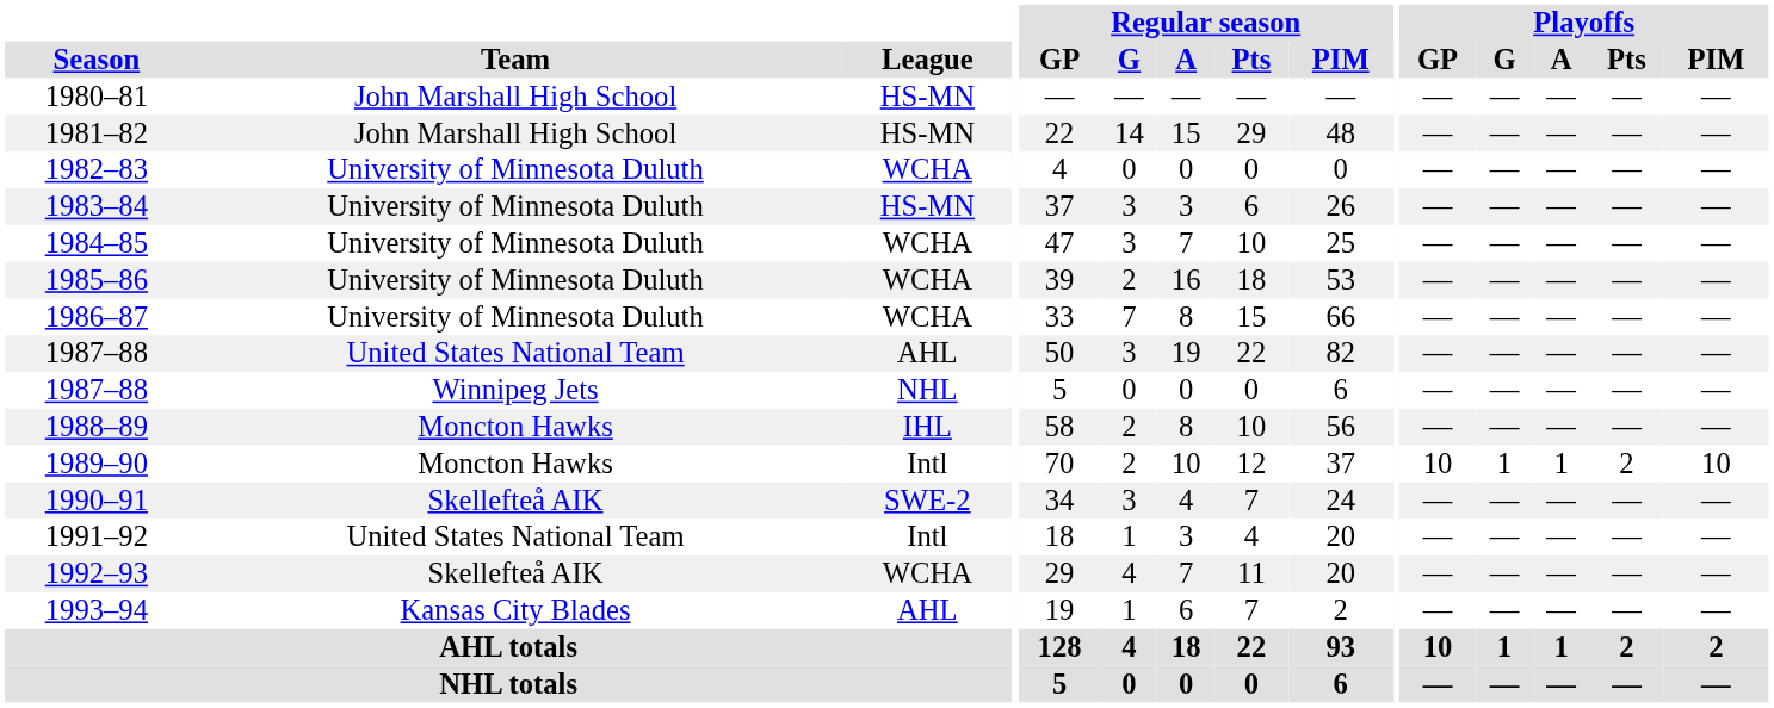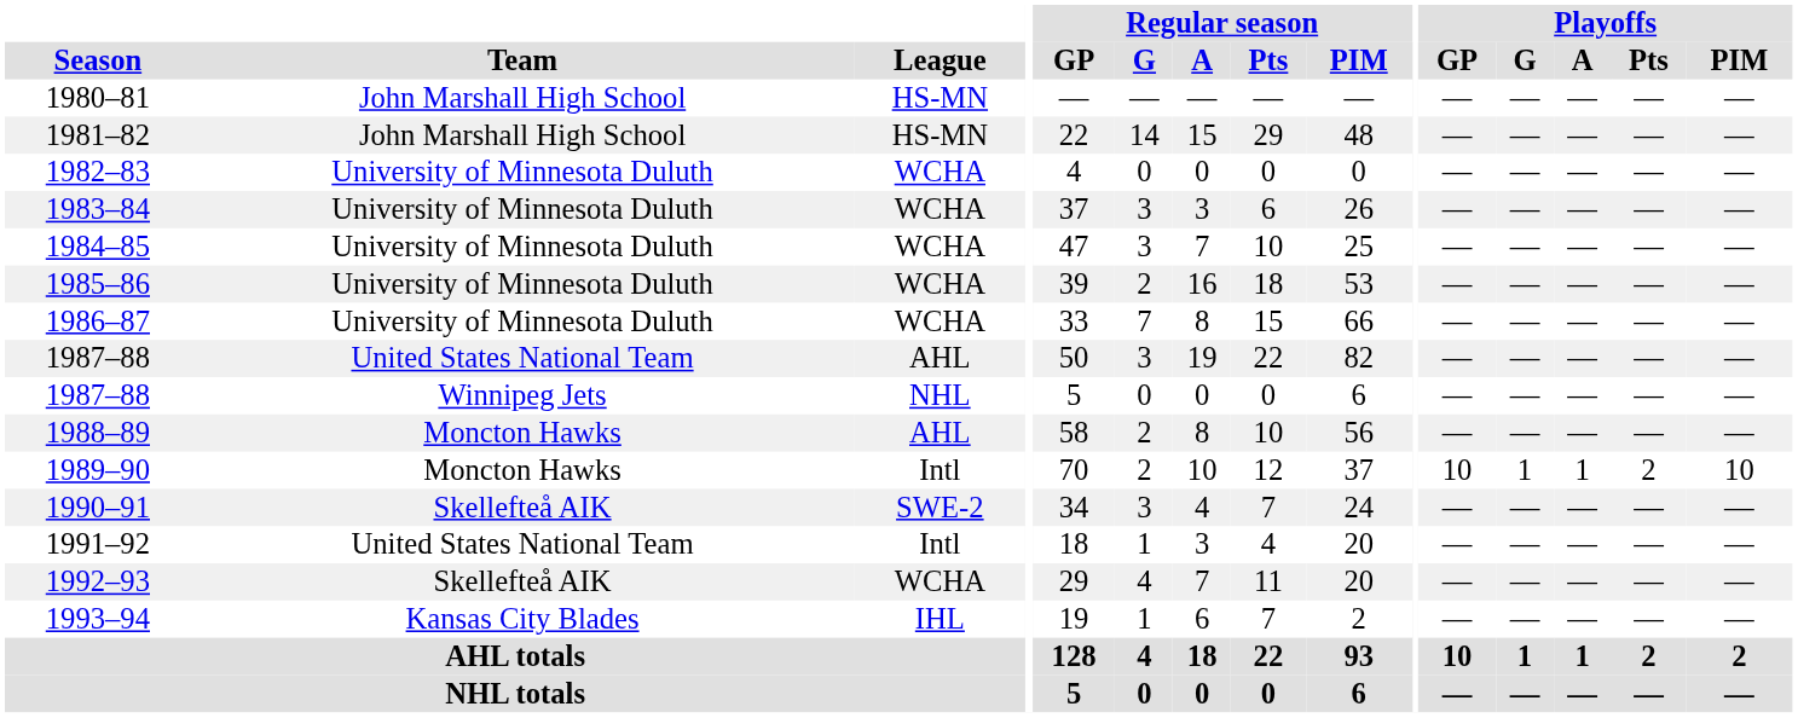 <table border="0" cellpadding="1" cellspacing="0" style="text-align:center; width:60em">
 <tr bgcolor="#e0e0e0">
 <th colspan="3" bgcolor="#ffffff"></th>
 <th rowspan="100" bgcolor="#ffffff"></th>
 <th colspan="5"><a href='#'>Regular season</a></th>
 <th rowspan="100" bgcolor="#ffffff"></th>
 <th colspan="5"><a href='#'>Playoffs</a></th>
 </tr>
 <tr bgcolor="#e0e0e0">
 <th><a href='#'>Season</a></th>
 <th>Team</th>
 <th>League</th>
 <th>GP</th>
 <th><a href='#'>G</a></th>
 <th><a href='#'>A</a></th>
 <th><a href='#'>Pts</a></th>
 <th><a href='#'>PIM</a></th>
 <th>GP</th>
 <th>G</th>
 <th>A</th>
 <th>Pts</th>
 <th>PIM</th>
 </tr>
 <tr>
 <td>1980–81</td>
 <td><a href='#'>John Marshall High School</a></td>
 <td><a href='#'>HS-MN</a></td>
 <td>—</td>
 <td>—</td>
 <td>—</td>
 <td>—</td>
 <td>—</td>
 <td>—</td>
 <td>—</td>
 <td>—</td>
 <td>—</td>
 <td>—</td>
 </tr>
 <tr bgcolor="#f0f0f0">
 <td>1981–82</td>
 <td>John Marshall High School</td>
 <td>HS-MN</td>
 <td>22</td>
 <td>14</td>
 <td>15</td>
 <td>29</td>
 <td>48</td>
 <td>—</td>
 <td>—</td>
 <td>—</td>
 <td>—</td>
 <td>—</td>
 </tr>
 <tr>
 <td><a href='#'>1982–83</a></td>
 <td><a href='#'>University of Minnesota Duluth</a></td>
 <td><a href='#'>WCHA</a></td>
 <td>4</td>
 <td>0</td>
 <td>0</td>
 <td>0</td>
 <td>0</td>
 <td>—</td>
 <td>—</td>
 <td>—</td>
 <td>—</td>
 <td>—</td>
 </tr>
 <tr bgcolor="#f0f0f0">
 <td><a href='#'>1983–84</a></td>
 <td>University of Minnesota Duluth</td>
-<td><a href='#'>HS-MN</a></td>
+<td>WCHA</td>
 <td>37</td>
 <td>3</td>
 <td>3</td>
 <td>6</td>
 <td>26</td>
 <td>—</td>
 <td>—</td>
 <td>—</td>
 <td>—</td>
 <td>—</td>
 </tr>
 <tr>
 <td><a href='#'>1984–85</a></td>
 <td>University of Minnesota Duluth</td>
 <td>WCHA</td>
 <td>47</td>
 <td>3</td>
 <td>7</td>
 <td>10</td>
 <td>25</td>
 <td>—</td>
 <td>—</td>
 <td>—</td>
 <td>—</td>
 <td>—</td>
 </tr>
 <tr bgcolor="#f0f0f0">
 <td><a href='#'>1985–86</a></td>
 <td>University of Minnesota Duluth</td>
 <td>WCHA</td>
 <td>39</td>
 <td>2</td>
 <td>16</td>
 <td>18</td>
 <td>53</td>
 <td>—</td>
 <td>—</td>
 <td>—</td>
 <td>—</td>
 <td>—</td>
 </tr>
 <tr>
 <td><a href='#'>1986–87</a></td>
 <td>University of Minnesota Duluth</td>
 <td>WCHA</td>
 <td>33</td>
 <td>7</td>
 <td>8</td>
 <td>15</td>
 <td>66</td>
 <td>—</td>
 <td>—</td>
 <td>—</td>
 <td>—</td>
 <td>—</td>
 </tr>
 <tr bgcolor="#f0f0f0">
 <td>1987–88</td>
 <td><a href='#'>United States National Team</a></td>
 <td>AHL</td>
 <td>50</td>
 <td>3</td>
 <td>19</td>
 <td>22</td>
 <td>82</td>
 <td>—</td>
 <td>—</td>
 <td>—</td>
 <td>—</td>
 <td>—</td>
 </tr>
 <tr>
 <td><a href='#'>1987–88</a></td>
 <td><a href='#'>Winnipeg Jets</a></td>
 <td><a href='#'>NHL</a></td>
 <td>5</td>
 <td>0</td>
 <td>0</td>
 <td>0</td>
 <td>6</td>
 <td>—</td>
 <td>—</td>
 <td>—</td>
 <td>—</td>
 <td>—</td>
 </tr>
 <tr bgcolor="#f0f0f0">
 <td><a href='#'>1988–89</a></td>
 <td><a href='#'>Moncton Hawks</a></td>
-<td><a href='#'>IHL</a></td>
+<td><a href='#'>AHL</a></td>
 <td>58</td>
 <td>2</td>
 <td>8</td>
 <td>10</td>
 <td>56</td>
 <td>—</td>
 <td>—</td>
 <td>—</td>
 <td>—</td>
 <td>—</td>
 </tr>
 <tr>
 <td><a href='#'>1989–90</a></td>
 <td>Moncton Hawks</td>
 <td>Intl</td>
 <td>70</td>
 <td>2</td>
 <td>10</td>
 <td>12</td>
 <td>37</td>
 <td>10</td>
 <td>1</td>
 <td>1</td>
 <td>2</td>
 <td>10</td>
 </tr>
 <tr bgcolor="#f0f0f0">
 <td><a href='#'>1990–91</a></td>
 <td><a href='#'>Skellefteå AIK</a></td>
 <td><a href='#'>SWE-2</a></td>
 <td>34</td>
 <td>3</td>
 <td>4</td>
 <td>7</td>
 <td>24</td>
 <td>—</td>
 <td>—</td>
 <td>—</td>
 <td>—</td>
 <td>—</td>
 </tr>
 <tr>
 <td>1991–92</td>
 <td>United States National Team</td>
 <td>Intl</td>
 <td>18</td>
 <td>1</td>
 <td>3</td>
 <td>4</td>
 <td>20</td>
 <td>—</td>
 <td>—</td>
 <td>—</td>
 <td>—</td>
 <td>—</td>
 </tr>
 <tr bgcolor="#f0f0f0">
 <td><a href='#'>1992–93</a></td>
 <td>Skellefteå AIK</td>
 <td>WCHA</td>
 <td>29</td>
 <td>4</td>
 <td>7</td>
 <td>11</td>
 <td>20</td>
 <td>—</td>
 <td>—</td>
 <td>—</td>
 <td>—</td>
 <td>—</td>
 </tr>
 <tr>
 <td><a href='#'>1993–94</a></td>
 <td><a href='#'>Kansas City Blades</a></td>
-<td><a href='#'>AHL</a></td>
+<td><a href='#'>IHL</a></td>
 <td>19</td>
 <td>1</td>
 <td>6</td>
 <td>7</td>
 <td>2</td>
 <td>—</td>
 <td>—</td>
 <td>—</td>
 <td>—</td>
 <td>—</td>
 </tr>
 <tr bgcolor="#e0e0e0">
 <th colspan="3">AHL totals</th>
 <th>128</th>
 <th>4</th>
 <th>18</th>
 <th>22</th>
 <th>93</th>
 <th>10</th>
 <th>1</th>
 <th>1</th>
 <th>2</th>
 <th>2</th>
 </tr>
 <tr bgcolor="#e0e0e0">
 <th colspan="3">NHL totals</th>
 <th>5</th>
 <th>0</th>
 <th>0</th>
 <th>0</th>
 <th>6</th>
 <th>—</th>
 <th>—</th>
 <th>—</th>
 <th>—</th>
 <th>—</th>
 </tr>
 </table>
